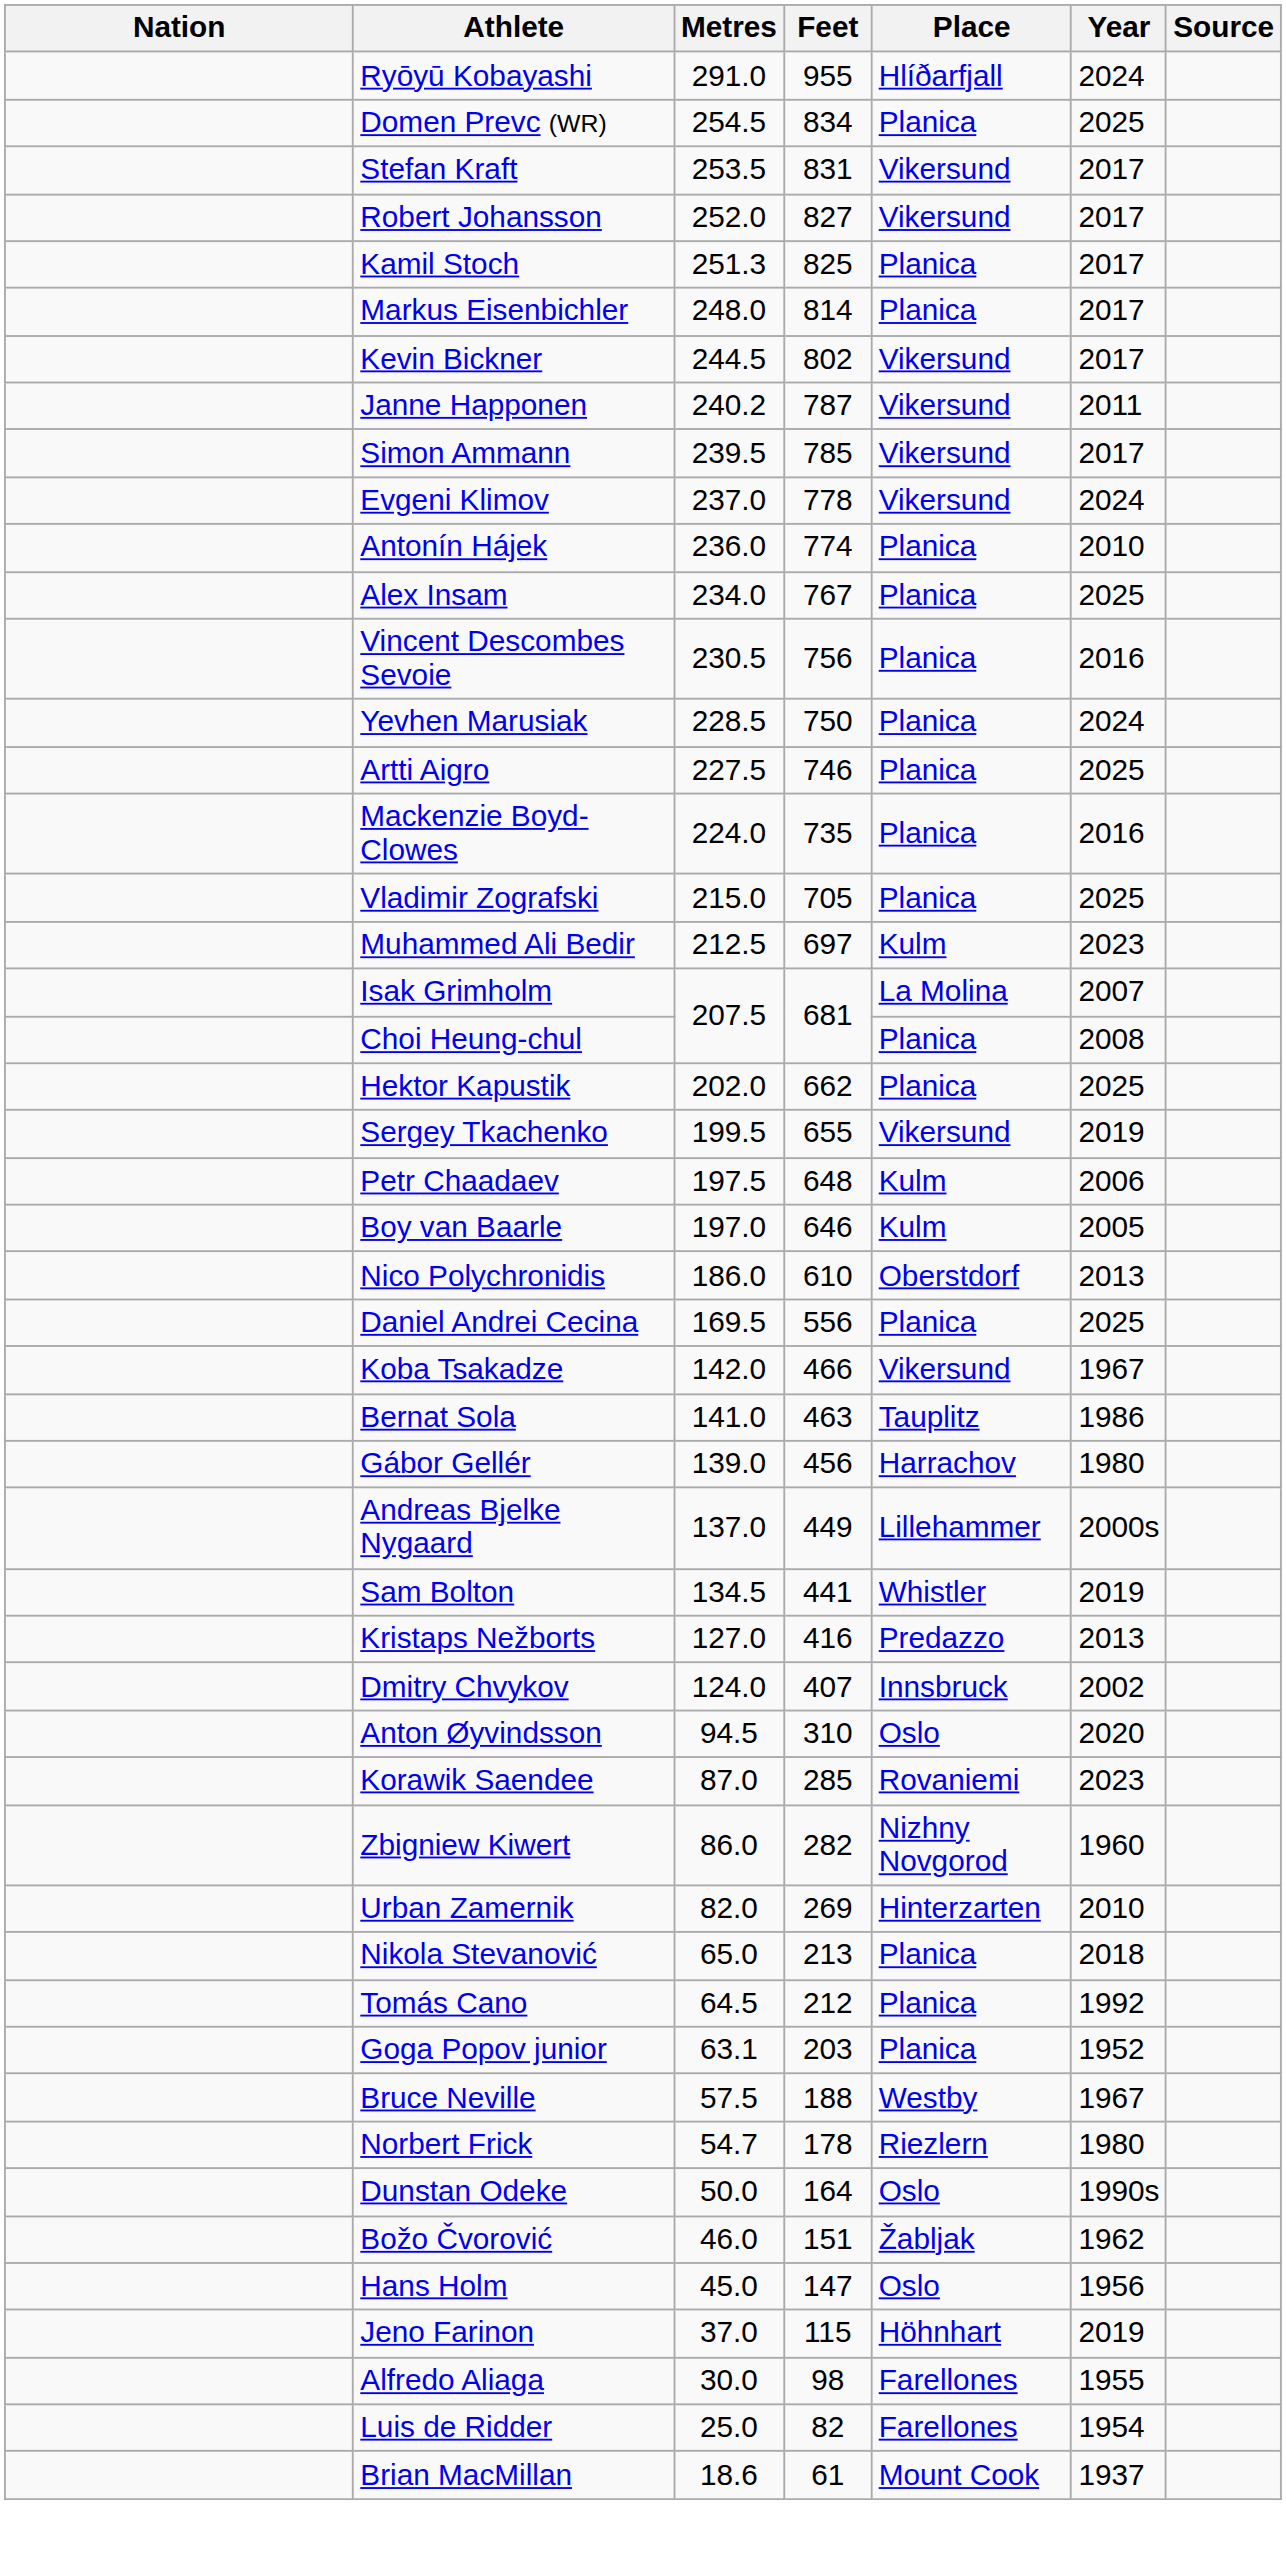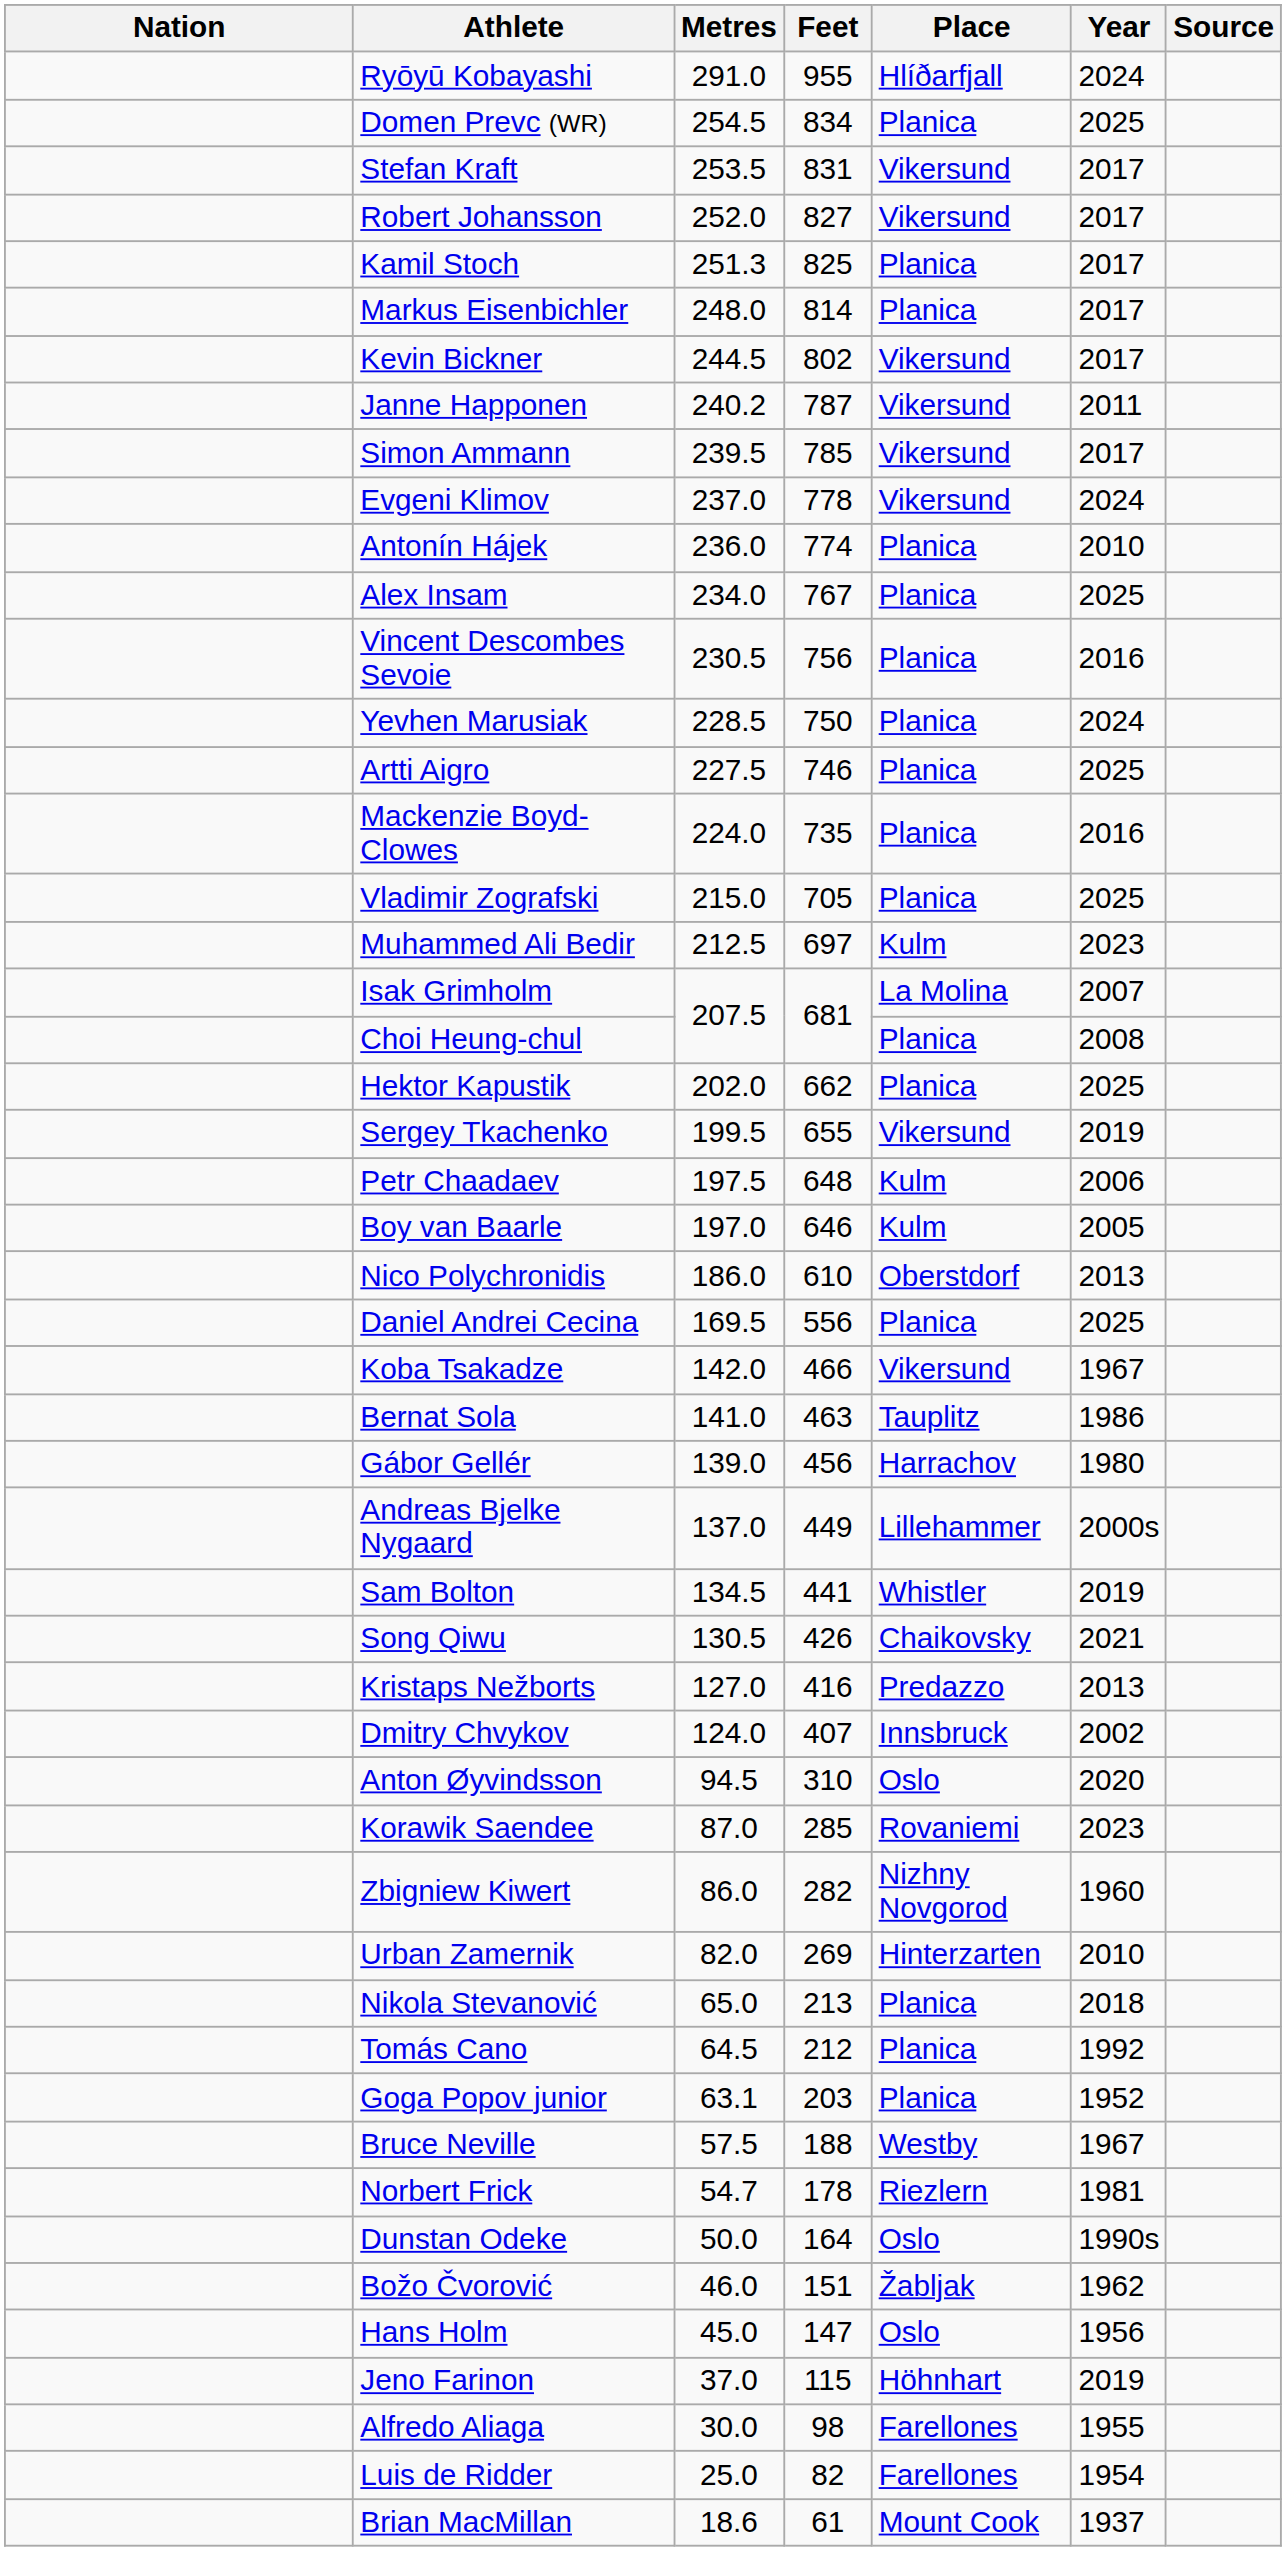 <table class="wikitable sortable">
 <tr>
 <th width=180>Nation</th>
 <th width=165>Athlete</th>
 <th width=40>Metres</th>
 <th width=40>Feet</th>
 <th width=100>Place</th>
 <th width=35>Year</th>
 <th width=40>Source</th>
 </tr>
 <tr>
 <td></td>
 <td><a href='#'>Ryōyū Kobayashi</a></td>
 <td align=center>291.0</td>
 <td align=center>955</td>
 <td><a href='#'>Hlíðarfjall</a></td>
 <td>2024</td>
 <td></td>
 </tr>
 <tr>
 <td></td>
 <td><a href='#'>Domen Prevc</a> <small>(WR)</small></td>
 <td align=center>254.5</td>
 <td align=center>834</td>
 <td><a href='#'>Planica</a></td>
 <td>2025</td>
 <td></td>
 </tr>
 <tr>
 <td></td>
 <td><a href='#'>Stefan Kraft</a></td>
 <td align=center>253.5</td>
 <td align=center>831</td>
 <td><a href='#'>Vikersund</a></td>
 <td>2017</td>
 <td></td>
 </tr>
 <tr>
 <td></td>
 <td><a href='#'>Robert Johansson</a></td>
 <td align=center>252.0</td>
 <td align=center>827</td>
 <td><a href='#'>Vikersund</a></td>
 <td>2017</td>
 <td></td>
 </tr>
 <tr>
 <td></td>
 <td><a href='#'>Kamil Stoch</a></td>
 <td align=center>251.3</td>
 <td align=center>825</td>
 <td><a href='#'>Planica</a></td>
 <td>2017</td>
 <td></td>
 </tr>
 <tr>
 <td></td>
 <td><a href='#'>Markus Eisenbichler</a></td>
 <td align=center>248.0</td>
 <td align=center>814</td>
 <td><a href='#'>Planica</a></td>
 <td>2017</td>
 <td></td>
 </tr>
 <tr>
 <td></td>
 <td><a href='#'>Kevin Bickner</a></td>
 <td align=center>244.5</td>
 <td align=center>802</td>
 <td><a href='#'>Vikersund</a></td>
 <td>2017</td>
 <td></td>
 </tr>
 <tr>
 <td></td>
 <td><a href='#'>Janne Happonen</a></td>
 <td align=center>240.2</td>
 <td align=center>787</td>
 <td><a href='#'>Vikersund</a></td>
 <td>2011</td>
 <td></td>
 </tr>
 <tr>
 <td></td>
 <td><a href='#'>Simon Ammann</a></td>
 <td align=center>239.5</td>
 <td align=center>785</td>
 <td><a href='#'>Vikersund</a></td>
 <td>2017</td>
 <td></td>
 </tr>
 <tr>
 <td></td>
 <td><a href='#'>Evgeni Klimov</a></td>
 <td align=center>237.0</td>
 <td align=center>778</td>
 <td><a href='#'>Vikersund</a></td>
 <td>2024</td>
 <td></td>
 </tr>
 <tr>
 <td></td>
 <td><a href='#'>Antonín Hájek</a></td>
 <td align=center>236.0</td>
 <td align=center>774</td>
 <td><a href='#'>Planica</a></td>
 <td>2010</td>
 <td></td>
 </tr>
 <tr>
 <td></td>
 <td><a href='#'>Alex Insam</a></td>
 <td align=center>234.0</td>
 <td align=center>767</td>
 <td><a href='#'>Planica</a></td>
 <td>2025</td>
 <td></td>
 </tr>
 <tr>
 <td></td>
 <td><a href='#'>Vincent Descombes Sevoie</a></td>
 <td align=center>230.5</td>
 <td align=center>756</td>
 <td><a href='#'>Planica</a></td>
 <td>2016</td>
 <td></td>
 </tr>
 <tr>
 <td></td>
 <td><a href='#'>Yevhen Marusiak</a></td>
 <td align=center>228.5</td>
 <td align=center>750</td>
 <td><a href='#'>Planica</a></td>
 <td>2024</td>
 <td></td>
 </tr>
 <tr>
 <td></td>
 <td><a href='#'>Artti Aigro</a></td>
 <td align=center>227.5</td>
 <td align=center>746</td>
 <td><a href='#'>Planica</a></td>
 <td>2025</td>
 <td></td>
 </tr>
 <tr>
 <td></td>
 <td><a href='#'>Mackenzie Boyd-Clowes</a></td>
 <td align=center>224.0</td>
 <td align=center>735</td>
 <td><a href='#'>Planica</a></td>
 <td>2016</td>
 <td></td>
 </tr>
 <tr>
 <td></td>
 <td><a href='#'>Vladimir Zografski</a></td>
 <td align=center>215.0</td>
 <td align=center>705</td>
 <td><a href='#'>Planica</a></td>
 <td>2025</td>
 <td></td>
 </tr>
 <tr>
 <td></td>
 <td><a href='#'>Muhammed Ali Bedir</a></td>
 <td align=center>212.5</td>
 <td align=center>697</td>
 <td><a href='#'>Kulm</a></td>
 <td>2023</td>
 <td></td>
 </tr>
 <tr>
 <td></td>
 <td><a href='#'>Isak Grimholm</a></td>
 <td rowspan=2 align=center>207.5</td>
 <td rowspan=2 align=center>681</td>
 <td><a href='#'>La Molina</a></td>
 <td>2007</td>
 <td></td>
 </tr>
 <tr>
 <td></td>
 <td><a href='#'>Choi Heung-chul</a></td>
 <td><a href='#'>Planica</a></td>
 <td>2008</td>
 <td></td>
 </tr>
 <tr>
 <td></td>
 <td><a href='#'>Hektor Kapustik</a></td>
 <td align=center>202.0</td>
 <td align=center>662</td>
 <td><a href='#'>Planica</a></td>
 <td>2025</td>
 <td></td>
 </tr>
 <tr>
 <td></td>
 <td><a href='#'>Sergey Tkachenko</a></td>
 <td align=center>199.5</td>
 <td align=center>655</td>
 <td><a href='#'>Vikersund</a></td>
 <td>2019</td>
 <td></td>
 </tr>
 <tr>
 <td></td>
 <td><a href='#'>Petr Chaadaev</a></td>
 <td align=center>197.5</td>
 <td align=center>648</td>
 <td><a href='#'>Kulm</a></td>
 <td>2006</td>
 <td></td>
 </tr>
 <tr>
 <td></td>
 <td><a href='#'>Boy van Baarle</a></td>
 <td align="center">197.0</td>
 <td align="center">646</td>
 <td><a href='#'>Kulm</a></td>
 <td>2005</td>
 <td></td>
 </tr>
 <tr>
 <td></td>
 <td><a href='#'>Nico Polychronidis</a></td>
 <td align=center>186.0</td>
 <td align=center>610</td>
 <td><a href='#'>Oberstdorf</a></td>
 <td>2013</td>
 <td></td>
 </tr>
 <tr>
 <td></td>
 <td><a href='#'>Daniel Andrei Cecina</a></td>
 <td align=center>169.5</td>
 <td align=center>556</td>
 <td><a href='#'>Planica</a></td>
 <td>2025</td>
 <td></td>
 </tr>
 <tr>
 <td></td>
 <td><a href='#'>Koba Tsakadze</a></td>
 <td align=center>142.0</td>
 <td align=center>466</td>
 <td><a href='#'>Vikersund</a></td>
 <td>1967</td>
 <td></td>
 </tr>
 <tr>
 <td></td>
 <td><a href='#'>Bernat Sola</a></td>
 <td align=center>141.0</td>
 <td align=center>463</td>
 <td><a href='#'>Tauplitz</a></td>
 <td>1986</td>
 <td></td>
 </tr>
 <tr>
 <td></td>
 <td><a href='#'>Gábor Gellér</a></td>
 <td align=center>139.0</td>
 <td align=center>456</td>
 <td><a href='#'>Harrachov</a></td>
 <td>1980</td>
 <td></td>
 </tr>
 <tr>
 <td></td>
 <td><a href='#'>Andreas Bjelke Nygaard</a></td>
 <td align=center>137.0</td>
 <td align=center>449</td>
 <td><a href='#'>Lillehammer</a></td>
 <td>2000s</td>
 <td></td>
 </tr>
 <tr>
 <td></td>
 <td><a href='#'>Sam Bolton</a></td>
 <td align=center>134.5</td>
 <td align=center>441</td>
 <td><a href='#'>Whistler</a></td>
 <td>2019</td>
 <td></td>
 </tr>
 <tr>
 <td></td>
+<td><a href='#'>Song Qiwu</a></td>
+<td align=center>130.5</td>
+<td align=center>426</td>
+<td><a href='#'>Chaikovsky</a></td>
+<td>2021</td>
+<td></td>
+</tr>
+<tr>
+<td></td>
 <td><a href='#'>Kristaps Nežborts</a></td>
 <td align="center">127.0</td>
 <td align="center">416</td>
 <td><a href='#'>Predazzo</a></td>
 <td>2013</td>
 <td></td>
 </tr>
 <tr>
 <td></td>
 <td><a href='#'>Dmitry Chvykov</a></td>
 <td align=center>124.0</td>
 <td align=center>407</td>
 <td><a href='#'>Innsbruck</a></td>
 <td>2002</td>
 <td></td>
 </tr>
 <tr>
 <td></td>
 <td><a href='#'>Anton Øyvindsson</a></td>
 <td align="center">94.5</td>
 <td align="center">310</td>
 <td><a href='#'>Oslo</a></td>
 <td>2020</td>
 <td></td>
 </tr>
 <tr>
 <td></td>
 <td><a href='#'>Korawik Saendee</a></td>
 <td align="center">87.0</td>
 <td align="center">285</td>
 <td><a href='#'>Rovaniemi</a></td>
 <td>2023</td>
 <td></td>
 </tr>
 <tr>
 <td></td>
 <td><a href='#'>Zbigniew Kiwert</a></td>
 <td align=center>86.0</td>
 <td align=center>282</td>
 <td><a href='#'>Nizhny Novgorod</a></td>
 <td>1960</td>
 <td></td>
 </tr>
 <tr>
 <td></td>
 <td><a href='#'>Urban Zamernik</a></td>
 <td align=center>82.0</td>
 <td align=center>269</td>
 <td><a href='#'>Hinterzarten</a></td>
 <td>2010</td>
 <td></td>
 </tr>
 <tr>
 <td></td>
 <td><a href='#'>Nikola Stevanović</a></td>
 <td align="center">65.0</td>
 <td align="center">213</td>
 <td><a href='#'>Planica</a></td>
 <td>2018</td>
 <td></td>
 </tr>
 <tr>
 <td></td>
 <td><a href='#'>Tomás Cano</a></td>
 <td align=center>64.5</td>
 <td align=center>212</td>
 <td><a href='#'>Planica</a></td>
 <td>1992</td>
 <td></td>
 </tr>
 <tr>
 <td></td>
 <td><a href='#'>Goga Popov junior</a></td>
 <td align=center>63.1</td>
 <td align=center>203</td>
 <td><a href='#'>Planica</a></td>
 <td>1952</td>
 <td></td>
 </tr>
 <tr>
 <td></td>
 <td><a href='#'>Bruce Neville</a></td>
 <td align="center">57.5</td>
 <td align="center">188</td>
 <td><a href='#'>Westby</a></td>
 <td>1967</td>
 <td></td>
 </tr>
 <tr>
 <td></td>
 <td><a href='#'>Norbert Frick</a></td>
 <td align=center>54.7</td>
 <td align=center>178</td>
 <td><a href='#'>Riezlern</a></td>
-<td>1980</td>
+<td>1981</td>
 <td></td>
 </tr>
 <tr>
 <td></td>
 <td><a href='#'>Dunstan Odeke</a></td>
 <td align=center>50.0</td>
 <td align=center>164</td>
 <td><a href='#'>Oslo</a></td>
 <td>1990s</td>
 <td></td>
 </tr>
 <tr>
 <td></td>
 <td><a href='#'>Božo Čvorović</a></td>
 <td align=center>46.0</td>
 <td align=center>151</td>
 <td><a href='#'>Žabljak</a></td>
 <td>1962</td>
 <td></td>
 </tr>
 <tr>
 <td></td>
 <td><a href='#'>Hans Holm</a></td>
 <td align="center">45.0</td>
 <td align="center">147</td>
 <td><a href='#'>Oslo</a></td>
 <td>1956</td>
 <td></td>
 </tr>
 <tr>
 <td></td>
 <td><a href='#'>Jeno Farinon</a></td>
 <td align=center>37.0</td>
 <td align=center>115</td>
 <td><a href='#'>Höhnhart</a></td>
 <td>2019</td>
 <td></td>
 </tr>
 <tr>
 <td></td>
 <td><a href='#'>Alfredo Aliaga</a></td>
 <td align=center>30.0</td>
 <td align=center>98</td>
 <td><a href='#'>Farellones</a></td>
 <td>1955</td>
 <td></td>
 </tr>
 <tr>
 <td></td>
 <td><a href='#'>Luis de Ridder</a></td>
 <td align=center>25.0</td>
 <td align=center>82</td>
 <td><a href='#'>Farellones</a></td>
 <td>1954</td>
 <td></td>
 </tr>
 <tr>
 <td></td>
 <td><a href='#'>Brian MacMillan</a></td>
 <td align=center>18.6</td>
 <td align=center>61</td>
 <td><a href='#'>Mount Cook</a></td>
 <td>1937</td>
 <td></td>
 </tr>
 </table>
